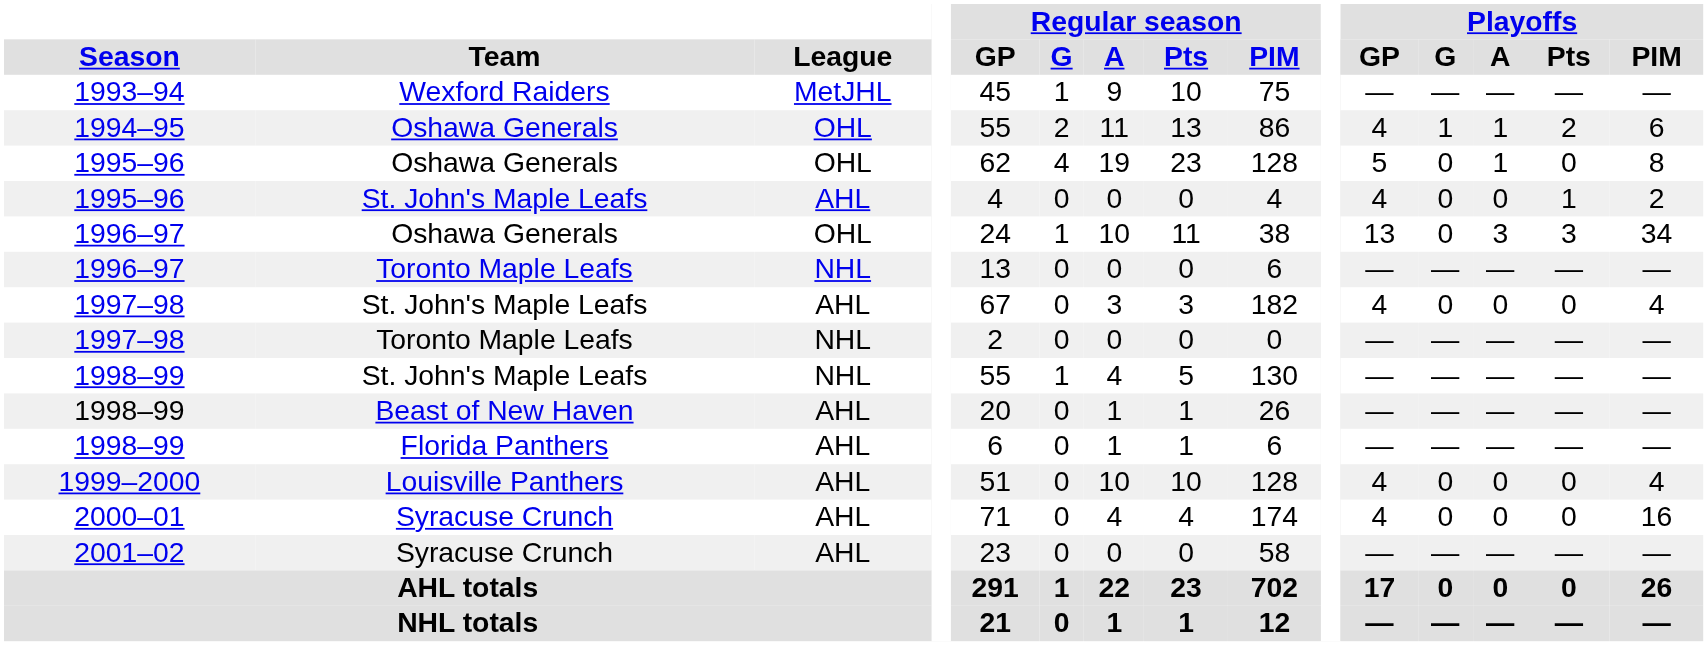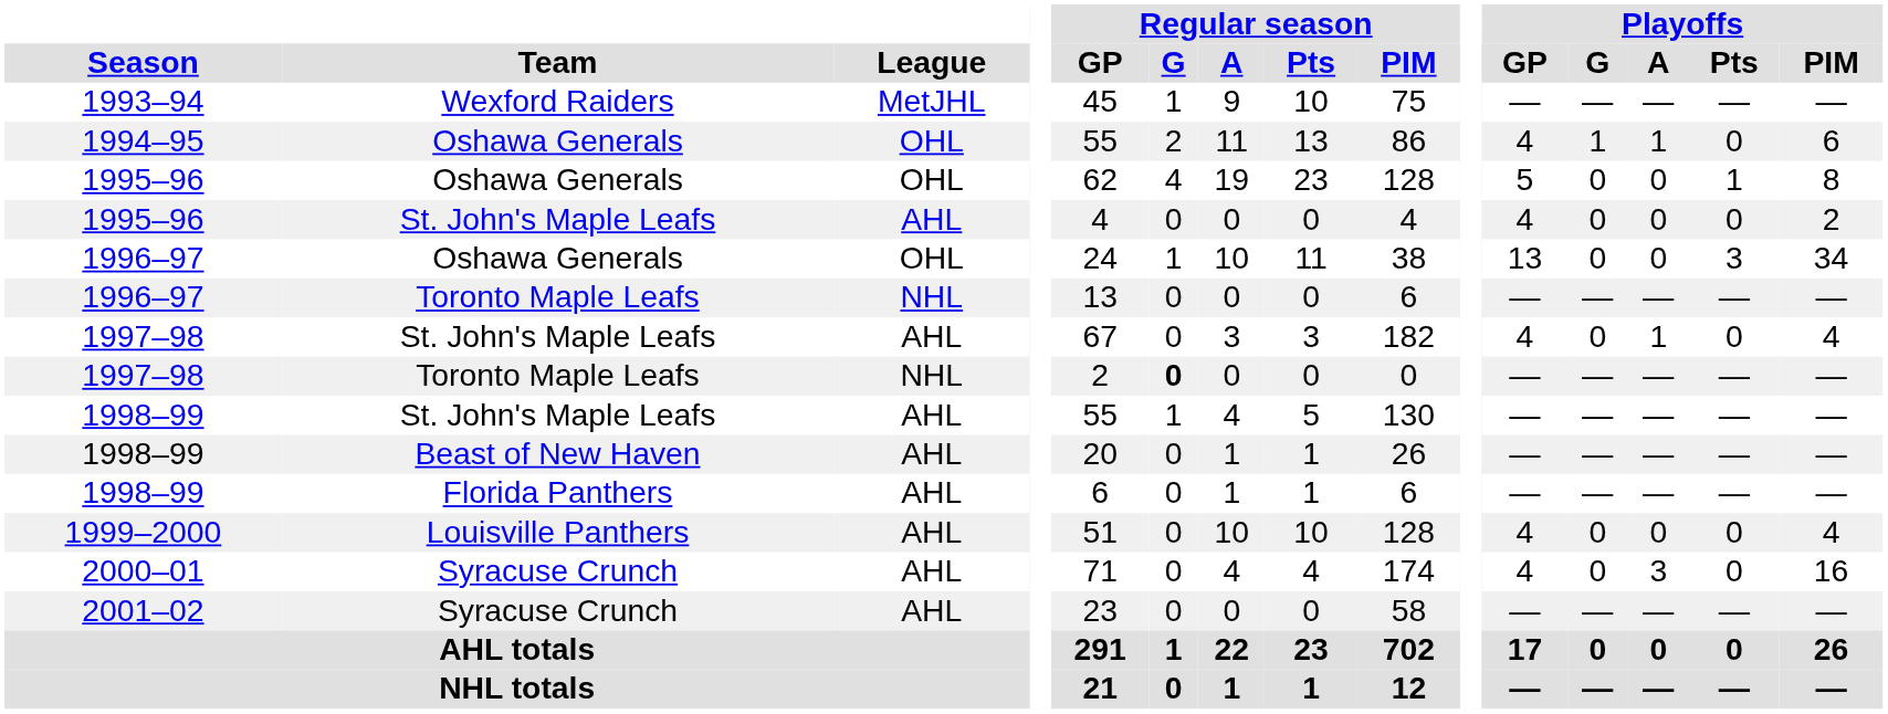 <table border="0" cellpadding="1" cellspacing="0" style="text-align:center; width:60em">
 <tr bgcolor="#e0e0e0">
 <th colspan="3" bgcolor="#ffffff"> </th>
 <th rowspan="100" bgcolor="#ffffff"> </th>
 <th colspan="5"><a href='#'>Regular season</a></th>
 <th rowspan="100" bgcolor="#ffffff"> </th>
 <th colspan="5"><a href='#'>Playoffs</a></th>
 </tr>
 <tr bgcolor="#e0e0e0">
 <th><a href='#'>Season</a></th>
 <th>Team</th>
 <th>League</th>
 <th>GP</th>
 <th><a href='#'>G</a></th>
 <th><a href='#'>A</a></th>
 <th><a href='#'>Pts</a></th>
 <th><a href='#'>PIM</a></th>
 <th>GP</th>
 <th>G</th>
 <th>A</th>
 <th>Pts</th>
 <th>PIM</th>
 </tr>
 <tr>
 <td><a href='#'>1993–94</a></td>
 <td><a href='#'>Wexford Raiders</a></td>
 <td><a href='#'>MetJHL</a></td>
 <td>45</td>
 <td>1</td>
 <td>9</td>
 <td>10</td>
 <td>75</td>
 <td>—</td>
 <td>—</td>
 <td>—</td>
 <td>—</td>
 <td>—</td>
 </tr>
 <tr style="background:#f0f0f0;">
 <td><a href='#'>1994–95</a></td>
 <td><a href='#'>Oshawa Generals</a></td>
 <td><a href='#'>OHL</a></td>
 <td>55</td>
 <td>2</td>
 <td>11</td>
 <td>13</td>
 <td>86</td>
 <td>4</td>
 <td>1</td>
 <td>1</td>
-<td>2</td>
+<td>0</td>
 <td>6</td>
 </tr>
 <tr>
 <td><a href='#'>1995–96</a></td>
 <td>Oshawa Generals</td>
 <td>OHL</td>
 <td>62</td>
 <td>4</td>
 <td>19</td>
 <td>23</td>
 <td>128</td>
 <td>5</td>
 <td>0</td>
+<td>0</td>
 <td>1</td>
-<td>0</td>
 <td>8</td>
 </tr>
 <tr style="background:#f0f0f0;">
 <td><a href='#'>1995–96</a></td>
 <td><a href='#'>St. John's Maple Leafs</a></td>
 <td><a href='#'>AHL</a></td>
 <td>4</td>
 <td>0</td>
 <td>0</td>
 <td>0</td>
 <td>4</td>
 <td>4</td>
 <td>0</td>
 <td>0</td>
-<td>1</td>
+<td>0</td>
 <td>2</td>
 </tr>
 <tr>
 <td><a href='#'>1996–97</a></td>
 <td>Oshawa Generals</td>
 <td>OHL</td>
 <td>24</td>
 <td>1</td>
 <td>10</td>
 <td>11</td>
 <td>38</td>
 <td>13</td>
 <td>0</td>
-<td>3</td>
+<td>0</td>
 <td>3</td>
 <td>34</td>
 </tr>
 <tr style="background:#f0f0f0;">
 <td><a href='#'>1996–97</a></td>
 <td><a href='#'>Toronto Maple Leafs</a></td>
 <td><a href='#'>NHL</a></td>
 <td>13</td>
 <td>0</td>
 <td>0</td>
 <td>0</td>
 <td>6</td>
 <td>—</td>
 <td>—</td>
 <td>—</td>
 <td>—</td>
 <td>—</td>
 </tr>
 <tr>
 <td><a href='#'>1997–98</a></td>
 <td>St. John's Maple Leafs</td>
 <td>AHL</td>
 <td>67</td>
 <td>0</td>
 <td>3</td>
 <td>3</td>
 <td>182</td>
 <td>4</td>
 <td>0</td>
-<td>0</td>
+<td>1</td>
 <td>0</td>
 <td>4</td>
 </tr>
 <tr style="background:#f0f0f0;">
 <td><a href='#'>1997–98</a></td>
 <td>Toronto Maple Leafs</td>
 <td>NHL</td>
 <td>2</td>
-<td>0</td>
+<td><strong>0</strong></td>
 <td>0</td>
 <td>0</td>
 <td>0</td>
 <td>—</td>
 <td>—</td>
 <td>—</td>
 <td>—</td>
 <td>—</td>
 </tr>
 <tr>
 <td><a href='#'>1998–99</a></td>
 <td>St. John's Maple Leafs</td>
-<td>NHL</td>
+<td>AHL</td>
 <td>55</td>
 <td>1</td>
 <td>4</td>
 <td>5</td>
 <td>130</td>
 <td>—</td>
 <td>—</td>
 <td>—</td>
 <td>—</td>
 <td>—</td>
 </tr>
 <tr style="background:#f0f0f0;">
 <td>1998–99</td>
 <td><a href='#'>Beast of New Haven</a></td>
 <td>AHL</td>
 <td>20</td>
 <td>0</td>
 <td>1</td>
 <td>1</td>
 <td>26</td>
 <td>—</td>
 <td>—</td>
 <td>—</td>
 <td>—</td>
 <td>—</td>
 </tr>
 <tr>
 <td><a href='#'>1998–99</a></td>
 <td><a href='#'>Florida Panthers</a></td>
 <td>AHL</td>
 <td>6</td>
 <td>0</td>
 <td>1</td>
 <td>1</td>
 <td>6</td>
 <td>—</td>
 <td>—</td>
 <td>—</td>
 <td>—</td>
 <td>—</td>
 </tr>
 <tr style="background:#f0f0f0;">
 <td><a href='#'>1999–2000</a></td>
 <td><a href='#'>Louisville Panthers</a></td>
 <td>AHL</td>
 <td>51</td>
 <td>0</td>
 <td>10</td>
 <td>10</td>
 <td>128</td>
 <td>4</td>
 <td>0</td>
 <td>0</td>
 <td>0</td>
 <td>4</td>
 </tr>
 <tr>
 <td><a href='#'>2000–01</a></td>
 <td><a href='#'>Syracuse Crunch</a></td>
 <td>AHL</td>
 <td>71</td>
 <td>0</td>
 <td>4</td>
 <td>4</td>
 <td>174</td>
 <td>4</td>
 <td>0</td>
-<td>0</td>
+<td>3</td>
 <td>0</td>
 <td>16</td>
 </tr>
 <tr style="background:#f0f0f0;">
 <td><a href='#'>2001–02</a></td>
 <td>Syracuse Crunch</td>
 <td>AHL</td>
 <td>23</td>
 <td>0</td>
 <td>0</td>
 <td>0</td>
 <td>58</td>
 <td>—</td>
 <td>—</td>
 <td>—</td>
 <td>—</td>
 <td>—</td>
 </tr>
 <tr style="background:#e0e0e0;">
 <th colspan="3">AHL totals</th>
 <th>291</th>
 <th>1</th>
 <th>22</th>
 <th>23</th>
 <th>702</th>
 <th>17</th>
 <th>0</th>
 <th>0</th>
 <th>0</th>
 <th>26</th>
 </tr>
 <tr style="background:#e0e0e0;">
 <th colspan="3">NHL totals</th>
 <th>21</th>
 <th>0</th>
 <th>1</th>
 <th>1</th>
 <th>12</th>
 <th>—</th>
 <th>—</th>
 <th>—</th>
 <th>—</th>
 <th>—</th>
 </tr>
 </table>
